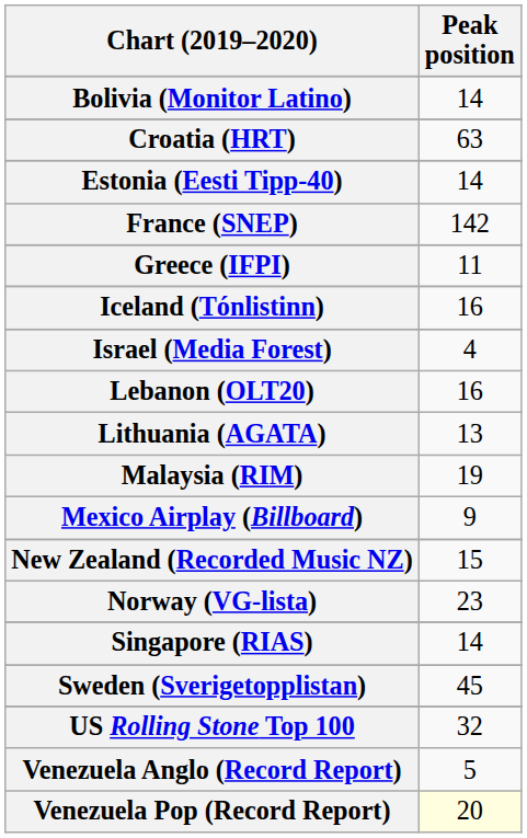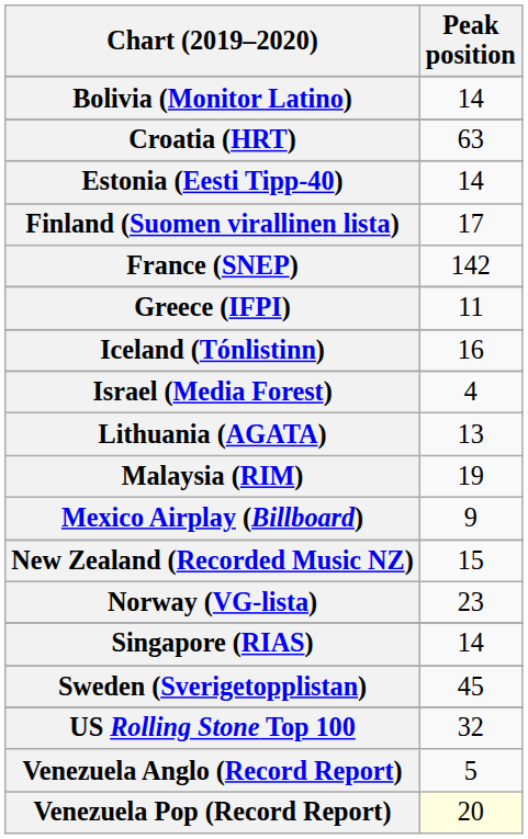 <table class="wikitable sortable plainrowheaders" style="text-align:center">
 <tr>
 <th scope="col">Chart (2019–2020)</th>
 <th scope="col">Peak<br>position</th>
 </tr>
 <tr>
 </tr>
 <tr>
 </tr>
 <tr>
 </tr>
 <tr>
 </tr>
 <tr>
 </tr>
 <tr>
 <th scope="row">Bolivia (<a href='#'>Monitor Latino</a>)</th>
 <td>14</td>
 </tr>
 <tr>
 </tr>
 <tr>
 </tr>
 <tr>
 </tr>
 <tr>
 </tr>
 <tr>
 </tr>
 <tr>
 <th scope="row">Croatia (<a href='#'>HRT</a>)</th>
 <td>63</td>
 </tr>
 <tr>
 </tr>
 <tr>
 <th scope="row">Estonia (<a href='#'>Eesti Tipp-40</a>)</th>
 <td>14</td>
 </tr>
 <tr>
+<th scope="row">Finland (<a href='#'>Suomen virallinen lista</a>)</th>
+<td>17</td>
+</tr>
+<tr>
 <th scope="row">France (<a href='#'>SNEP</a>)</th>
 <td>142</td>
 </tr>
 <tr>
 </tr>
 <tr>
 <th scope="row">Greece (<a href='#'>IFPI</a>)</th>
 <td>11</td>
 </tr>
 <tr>
 </tr>
 <tr>
 </tr>
 <tr>
 <th scope="row">Iceland (<a href='#'>Tónlistinn</a>)</th>
 <td>16</td>
 </tr>
 <tr>
 </tr>
 <tr>
 <th scope="row">Israel (<a href='#'>Media Forest</a>)</th>
 <td>4</td>
-</tr>
-<tr>
-<th scope="row">Lebanon (<a href='#'>OLT20</a>)</th>
-<td>16</td>
 </tr>
 <tr>
 <th scope="row">Lithuania (<a href='#'>AGATA</a>)</th>
 <td>13</td>
 </tr>
 <tr>
 <th scope="row">Malaysia (<a href='#'>RIM</a>)</th>
 <td>19</td>
 </tr>
 <tr>
 <th scope="row"><a href='#'>Mexico Airplay</a> (<em><a href='#'>Billboard</a></em>)</th>
 <td>9</td>
 </tr>
 <tr>
 </tr>
 <tr>
 </tr>
 <tr>
 <th scope="row">New Zealand (<a href='#'>Recorded Music NZ</a>)</th>
 <td>15</td>
 </tr>
 <tr>
 <th scope="row">Norway (<a href='#'>VG-lista</a>)</th>
 <td>23</td>
 </tr>
 <tr>
 </tr>
 <tr>
 </tr>
 <tr>
 </tr>
 <tr>
 <th scope="row">Singapore (<a href='#'>RIAS</a>)</th>
 <td>14</td>
 </tr>
 <tr>
 </tr>
 <tr>
 <th scope="row">Sweden (<a href='#'>Sverigetopplistan</a>)</th>
 <td>45</td>
 </tr>
 <tr>
 </tr>
 <tr>
 </tr>
 <tr>
 </tr>
 <tr>
 </tr>
 <tr>
 </tr>
 <tr>
 </tr>
 <tr>
 </tr>
 <tr>
 </tr>
 <tr>
 <th scope="row">US <a href='#'><em>Rolling Stone</em> Top 100</a></th>
 <td>32</td>
 </tr>
 <tr>
 <th scope="row">Venezuela Anglo (<a href='#'>Record Report</a>)</th>
 <td>5</td>
 </tr>
 <tr>
 <th scope="row">Venezuela Pop (Record Report)</th>
 <td style="background: lightyellow;">20</td>
 </tr>
 </table>
